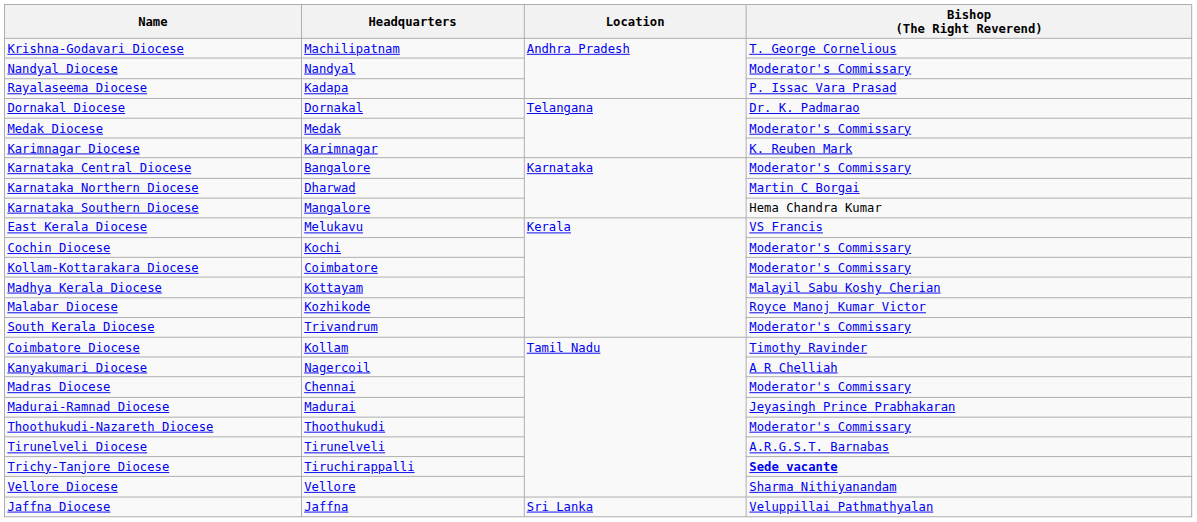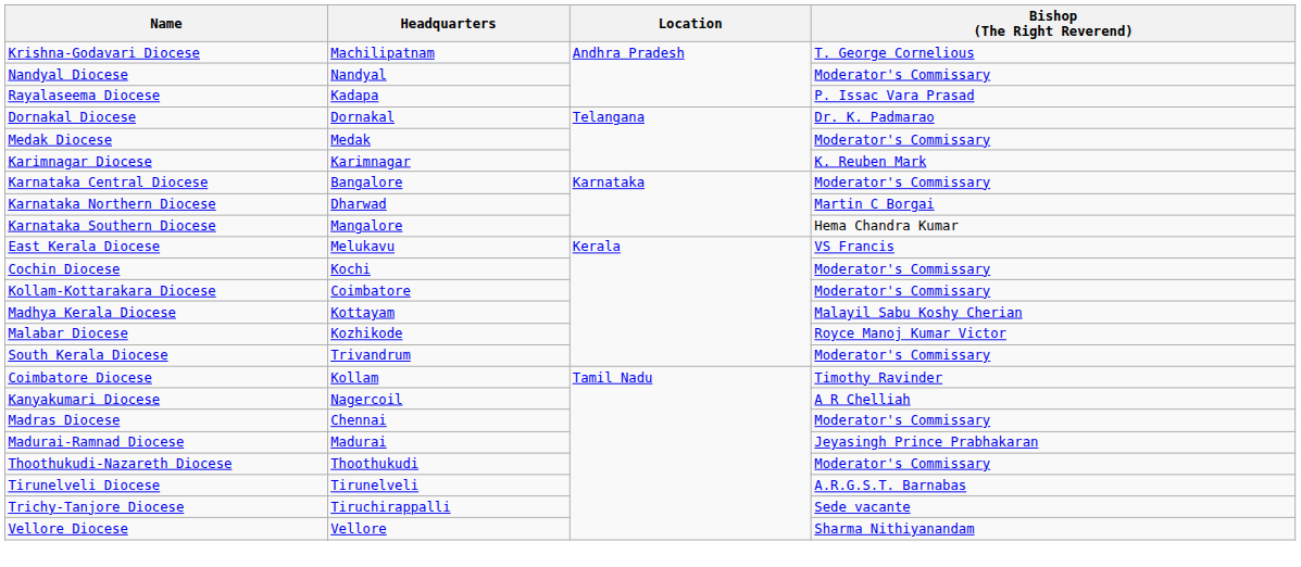 <table class="wikitable" style="width:100%;">
 <tr>
 <th>Name</th>
 <th>Headquarters</th>
 <th>Location</th>
 <th>Bishop<br>(The Right Reverend)</th>
 </tr>
 <tr>
 <td style="width:20%;"><a href='#'>Krishna-Godavari Diocese</a></td>
 <td style="width:15%;"><a href='#'>Machilipatnam</a></td>
 <td rowspan="3" style="width:15%; vertical-align:top;"><a href='#'>Andhra Pradesh</a></td>
 <td style="width:30%;"><a href='#'>T. George Cornelious</a></td>
 </tr>
 <tr>
 <td style="width:20%;"><a href='#'>Nandyal Diocese</a></td>
 <td style="width:15%;"><a href='#'>Nandyal</a></td>
 <td style="width:30%;"><a href='#'>Moderator's Commissary</a></td>
 </tr>
 <tr>
 <td style="width:20%;"><a href='#'>Rayalaseema Diocese</a></td>
 <td style="width:15%;"><a href='#'>Kadapa</a></td>
 <td style="width:30%;"><a href='#'>P. Issac Vara Prasad</a></td>
 </tr>
 <tr>
 <td style="width:20%;"><a href='#'>Dornakal Diocese</a></td>
 <td style="width:15%;"><a href='#'>Dornakal</a></td>
 <td rowspan="3" style="width:15%; vertical-align:top;"><a href='#'>Telangana</a></td>
 <td style="width:30%;"><a href='#'>Dr. K. Padmarao</a></td>
 </tr>
 <tr>
 <td style="width:20%;"><a href='#'>Medak Diocese</a></td>
 <td style="width:15%;"><a href='#'>Medak</a></td>
 <td style="width:30%;"><a href='#'>Moderator's Commissary</a></td>
 </tr>
 <tr>
 <td style="width:20%;"><a href='#'>Karimnagar Diocese</a></td>
 <td style="width:15%;"><a href='#'>Karimnagar</a></td>
 <td style="width:30%;"><a href='#'>K. Reuben Mark</a></td>
 </tr>
 <tr>
 <td style="width:20%;"><a href='#'>Karnataka Central Diocese</a></td>
 <td style="width:15%;"><a href='#'>Bangalore</a></td>
 <td rowspan="3" style="width:15%; vertical-align:top;"><a href='#'>Karnataka</a></td>
 <td style="width:30%;"><a href='#'>Moderator's Commissary</a></td>
 </tr>
 <tr>
 <td style="width:20%;"><a href='#'>Karnataka Northern Diocese</a></td>
 <td style="width:15%;"><a href='#'>Dharwad</a></td>
 <td style="width:30%;"><a href='#'>Martin C Borgai</a></td>
 </tr>
 <tr>
 <td style="width:20%;"><a href='#'>Karnataka Southern Diocese</a></td>
 <td style="width:15%;"><a href='#'>Mangalore</a></td>
 <td style="width:30%;">Hema Chandra Kumar</td>
 </tr>
 <tr>
 <td style="width:20%;"><a href='#'>East Kerala Diocese</a></td>
 <td style="width:15%;"><a href='#'>Melukavu</a></td>
 <td rowspan="6" style="width:15%; vertical-align:top;"><a href='#'>Kerala</a></td>
 <td style="width:30%;"><a href='#'>VS Francis</a></td>
 </tr>
 <tr>
 <td style="width:20%;"><a href='#'>Cochin Diocese</a></td>
 <td style="width:15%;"><a href='#'>Kochi</a></td>
 <td style="width:30%;"><a href='#'>Moderator's Commissary</a></td>
 </tr>
 <tr>
 <td style="width:20%;"><a href='#'>Kollam-Kottarakara Diocese</a></td>
 <td style="width:15%;"><a href='#'>Coimbatore</a></td>
 <td style="width:30%;"><a href='#'>Moderator's Commissary</a></td>
 </tr>
 <tr>
 <td style="width:20%;"><a href='#'>Madhya Kerala Diocese</a></td>
 <td style="width:15%;"><a href='#'>Kottayam</a></td>
 <td style="width:30%;"><a href='#'>Malayil Sabu Koshy Cherian</a></td>
 </tr>
 <tr>
 <td style="width:20%;"><a href='#'>Malabar Diocese</a></td>
 <td style="width:15%;"><a href='#'>Kozhikode</a></td>
 <td style="width:30%;"><a href='#'>Royce Manoj Kumar Victor</a></td>
 </tr>
 <tr>
 <td style="width:20%;"><a href='#'>South Kerala Diocese</a></td>
 <td style="width:15%;"><a href='#'>Trivandrum</a></td>
 <td style="width:30%;"><a href='#'>Moderator's Commissary</a></td>
 </tr>
 <tr>
 <td style="width:20%;"><a href='#'>Coimbatore Diocese</a></td>
 <td style="width:15%;"><a href='#'>Kollam</a></td>
 <td rowspan="8" style="width:15%; vertical-align:top;"><a href='#'>Tamil Nadu</a></td>
 <td style="width:30%;"><a href='#'>Timothy Ravinder</a></td>
 </tr>
 <tr>
 <td style="width:20%;"><a href='#'>Kanyakumari Diocese</a></td>
 <td style="width:15%;"><a href='#'>Nagercoil</a></td>
 <td style="width:30%;"><a href='#'>A R Chelliah</a></td>
 </tr>
 <tr>
 <td style="width:20%;"><a href='#'>Madras Diocese</a></td>
 <td style="width:15%;"><a href='#'>Chennai</a></td>
 <td style="width:30%;"><a href='#'>Moderator's Commissary</a></td>
 </tr>
 <tr>
 <td style="width:20%;"><a href='#'>Madurai-Ramnad Diocese</a></td>
 <td style="width:15%;"><a href='#'>Madurai</a></td>
 <td style="width:30%;"><a href='#'>Jeyasingh Prince Prabhakaran</a></td>
 </tr>
 <tr>
 <td style="width:20%;"><a href='#'>Thoothukudi-Nazareth Diocese</a></td>
 <td style="width:15%;"><a href='#'>Thoothukudi</a></td>
 <td style="width:30%;"><a href='#'>Moderator's Commissary</a></td>
 </tr>
 <tr>
 <td style="width:20%;"><a href='#'>Tirunelveli Diocese</a></td>
 <td style="width:15%;"><a href='#'>Tirunelveli</a></td>
 <td style="width:30%;"><a href='#'>A.R.G.S.T. Barnabas</a></td>
 </tr>
 <tr>
 <td style="width:20%;"><a href='#'>Trichy-Tanjore Diocese</a></td>
 <td style="width:15%;"><a href='#'>Tiruchirappalli</a></td>
-<td style="width:30%;"><strong><a href='#'>Sede vacante</a></strong></td>
+<td style="width:30%;"><a href='#'>Sede vacante</a></td>
 </tr>
 <tr>
 <td style="width:20%;"><a href='#'>Vellore Diocese</a></td>
 <td style="width:15%;"><a href='#'>Vellore</a></td>
 <td style="width:30%;"><a href='#'>Sharma Nithiyanandam</a></td>
 </tr>
-<tr>
-<td style="width:20%;"><a href='#'>Jaffna Diocese</a></td>
-<td style="width:15%;"><a href='#'>Jaffna</a></td>
-<td rowspan="1" style="width:15%; vertical-align:top;"><a href='#'>Sri Lanka</a></td>
-<td style="width:30%;"><a href='#'>Veluppillai Pathmathyalan</a></td>
-</tr>
 </table>
